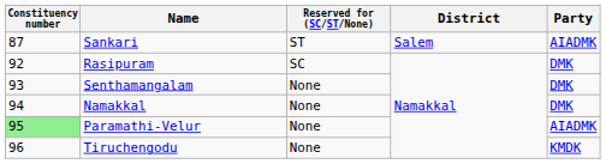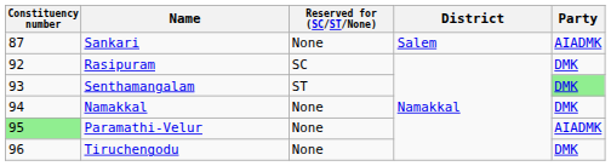 <table class="wikitable sortable">
 <tr>
 <th width="50px" style="font-size:75%">Constituency number</th>
 <th width="200px">Name</th>
 <th width="100px" style="font-size:75%">Reserved for (<a href='#'>SC</a>/<a href='#'>ST</a>/None)</th>
 <th width="150px">District</th>
 <th>Party</th>
 </tr>
 <tr>
 <td>87</td>
 <td><a href='#'>Sankari</a></td>
-<td>ST</td>
+<td>None</td>
 <td><a href='#'>Salem</a></td>
 <td><a href='#'>AIADMK</a></td>
 </tr>
 <tr>
 <td>92</td>
 <td><a href='#'>Rasipuram</a></td>
 <td>SC</td>
 <td rowspan="5"><a href='#'>Namakkal</a></td>
 <td><a href='#'>DMK</a></td>
 </tr>
 <tr>
 <td>93</td>
 <td><a href='#'>Senthamangalam</a></td>
-<td>None</td>
-<td><a href='#'>DMK</a></td>
+<td>ST</td>
+<td style="background: lightgreen;"><a href='#'>DMK</a></td>
 </tr>
 <tr>
 <td>94</td>
 <td><a href='#'>Namakkal</a></td>
 <td>None</td>
 <td><a href='#'>DMK</a></td>
 </tr>
 <tr>
 <td style="background: lightgreen;">95</td>
 <td><a href='#'>Paramathi-Velur</a></td>
 <td>None</td>
 <td><a href='#'>AIADMK</a></td>
 </tr>
 <tr>
 <td>96</td>
 <td><a href='#'>Tiruchengodu</a></td>
 <td>None</td>
-<td><a href='#'>KMDK</a></td>
+<td><a href='#'>DMK</a></td>
 </tr>
 </table>
